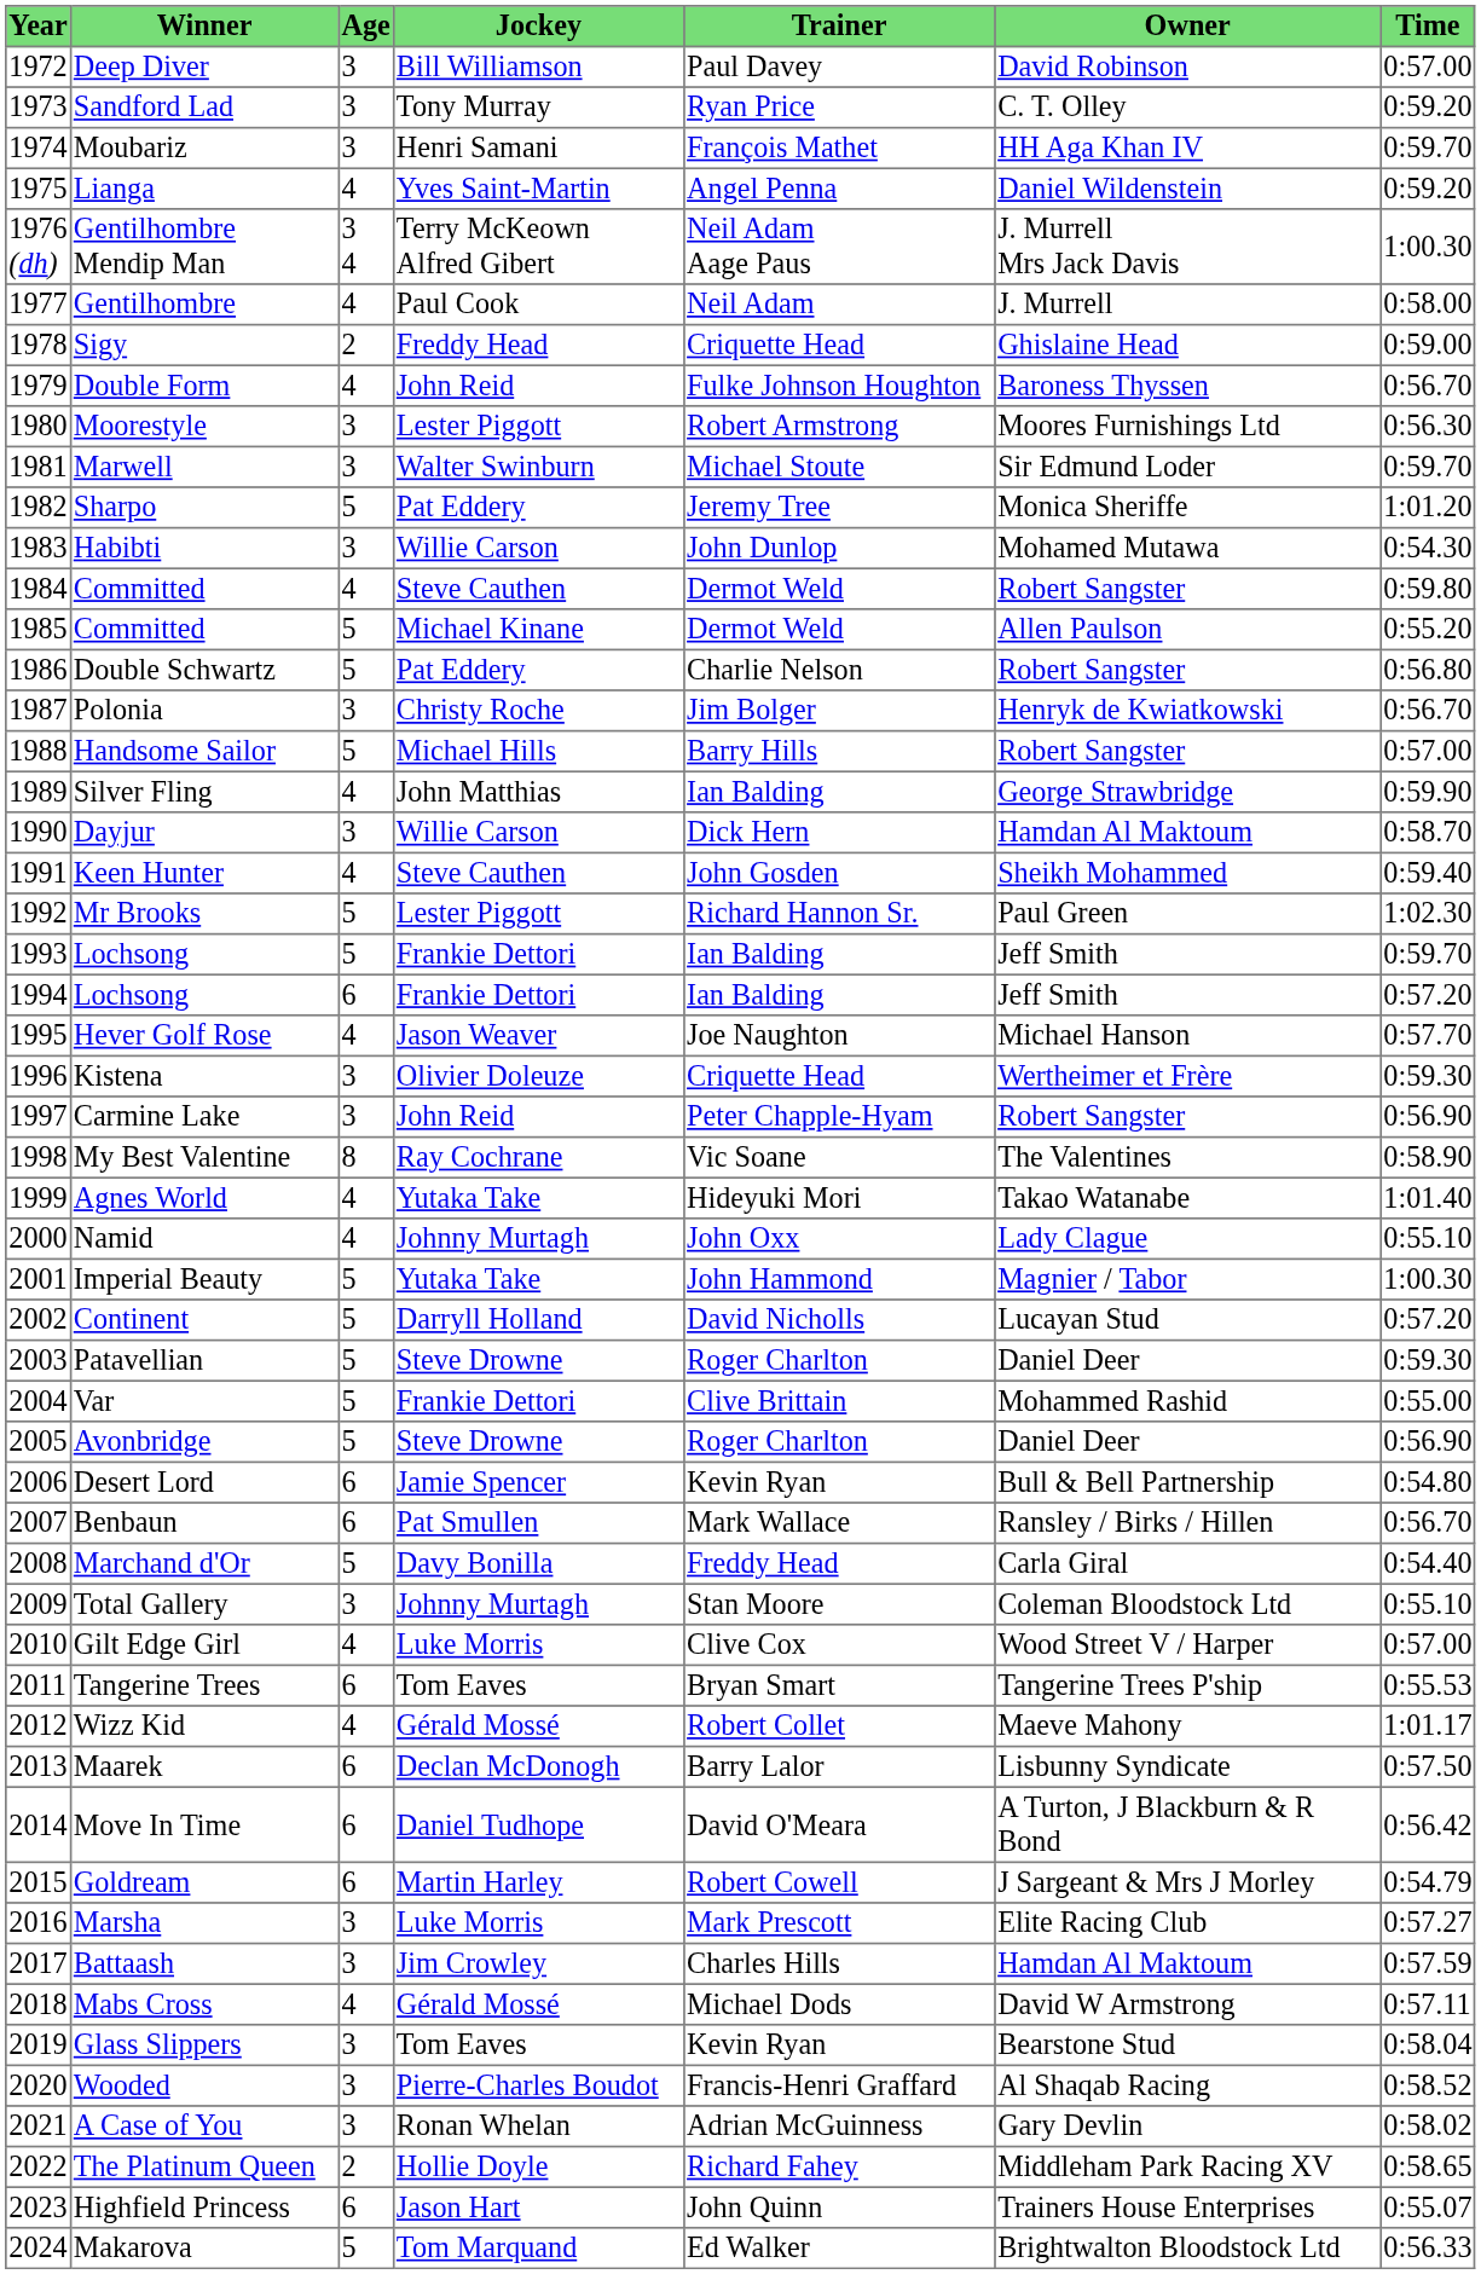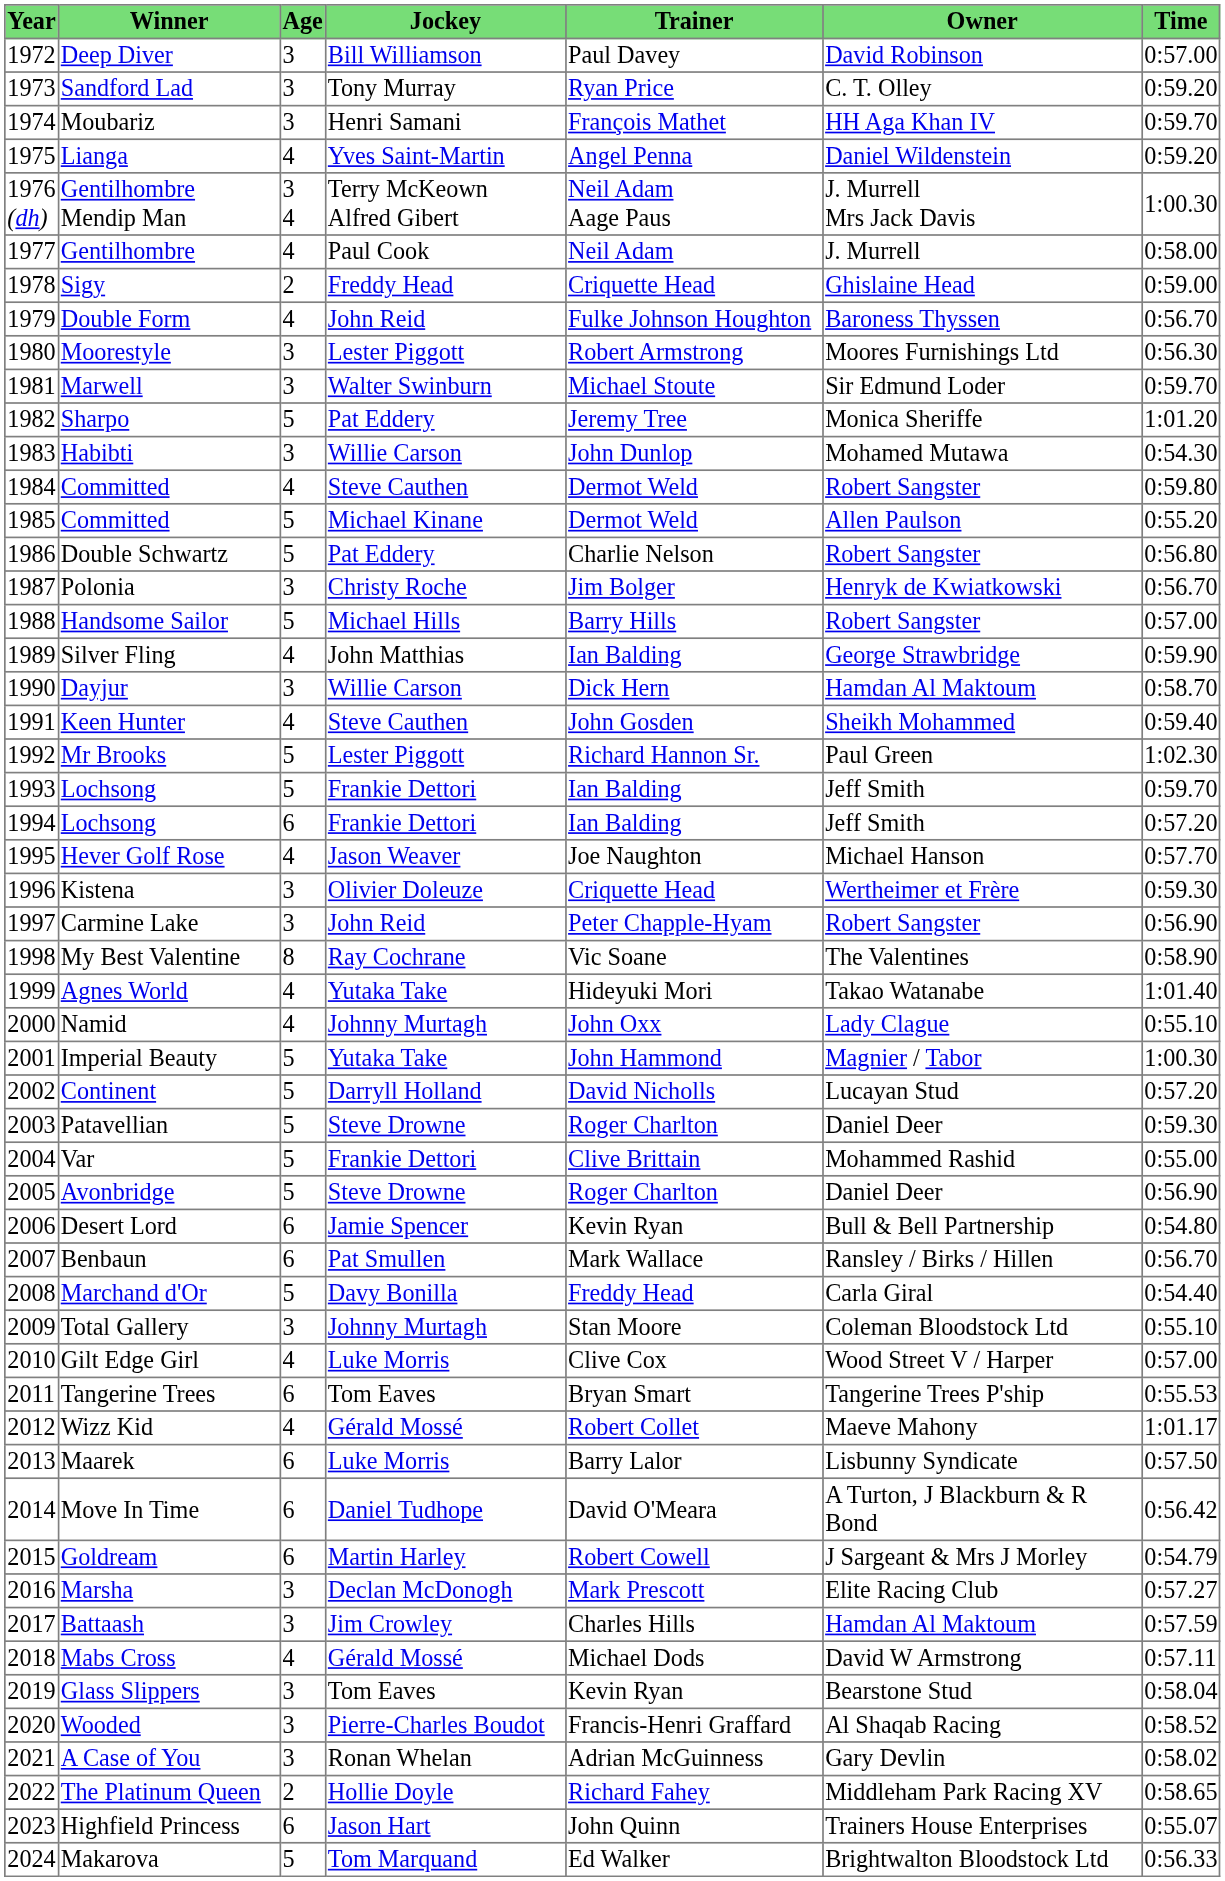 <table class = "sortable" | border="1" style="border-collapse: collapse; font-size:90%">
 <tr bgcolor="#77dd77" align="center">
 <th>Year</th>
 <th>Winner</th>
 <th>Age</th>
 <th>Jockey</th>
 <th>Trainer</th>
 <th>Owner</th>
 <th>Time</th>
 </tr>
 <tr>
 <td>1972</td>
 <td width=129px><a href='#'>Deep Diver</a></td>
 <td>3</td>
 <td width=140px><a href='#'>Bill Williamson</a></td>
 <td width=150px>Paul Davey</td>
 <td width=187px><a href='#'>David Robinson</a></td>
 <td>0:57.00</td>
 </tr>
 <tr>
 <td>1973</td>
 <td><a href='#'>Sandford Lad</a></td>
 <td>3</td>
 <td>Tony Murray</td>
 <td><a href='#'>Ryan Price</a></td>
 <td>C. T. Olley</td>
 <td>0:59.20</td>
 </tr>
 <tr>
 <td>1974</td>
 <td>Moubariz</td>
 <td>3</td>
 <td>Henri Samani</td>
 <td><a href='#'>François Mathet</a></td>
 <td><a href='#'>HH Aga Khan IV</a></td>
 <td>0:59.70</td>
 </tr>
 <tr>
 <td>1975</td>
 <td><a href='#'>Lianga</a></td>
 <td>4</td>
 <td><a href='#'>Yves Saint-Martin</a></td>
 <td><a href='#'>Angel Penna</a></td>
 <td><a href='#'>Daniel Wildenstein</a></td>
 <td>0:59.20</td>
 </tr>
 <tr>
 <td>1976<br><em>(<a href='#'>dh</a>)</em></td>
 <td><a href='#'>Gentilhombre</a><br>Mendip Man</td>
 <td>3<br>4</td>
 <td>Terry McKeown<br>Alfred Gibert</td>
 <td><a href='#'>Neil Adam</a><br>Aage Paus</td>
 <td>J. Murrell<br>Mrs Jack Davis</td>
 <td>1:00.30</td>
 </tr>
 <tr>
 <td>1977</td>
 <td><a href='#'>Gentilhombre</a></td>
 <td>4</td>
 <td>Paul Cook</td>
 <td><a href='#'>Neil Adam</a></td>
 <td>J. Murrell</td>
 <td>0:58.00</td>
 </tr>
 <tr>
 <td>1978</td>
 <td><a href='#'>Sigy</a></td>
 <td>2</td>
 <td><a href='#'>Freddy Head</a></td>
 <td><a href='#'>Criquette Head</a></td>
 <td><a href='#'>Ghislaine Head</a></td>
 <td>0:59.00</td>
 </tr>
 <tr>
 <td>1979</td>
 <td><a href='#'>Double Form</a></td>
 <td>4</td>
 <td><a href='#'>John Reid</a></td>
 <td><a href='#'>Fulke Johnson Houghton</a></td>
 <td><a href='#'>Baroness Thyssen</a></td>
 <td>0:56.70</td>
 </tr>
 <tr>
 <td>1980</td>
 <td><a href='#'>Moorestyle</a></td>
 <td>3</td>
 <td><a href='#'>Lester Piggott</a></td>
 <td><a href='#'>Robert Armstrong</a></td>
 <td>Moores Furnishings Ltd</td>
 <td>0:56.30</td>
 </tr>
 <tr>
 <td>1981</td>
 <td><a href='#'>Marwell</a></td>
 <td>3</td>
 <td><a href='#'>Walter Swinburn</a></td>
 <td><a href='#'>Michael Stoute</a></td>
 <td>Sir Edmund Loder</td>
 <td>0:59.70</td>
 </tr>
 <tr>
 <td>1982</td>
 <td><a href='#'>Sharpo</a></td>
 <td>5</td>
 <td><a href='#'>Pat Eddery</a></td>
 <td><a href='#'>Jeremy Tree</a></td>
 <td>Monica Sheriffe</td>
 <td>1:01.20</td>
 </tr>
 <tr>
 <td>1983</td>
 <td><a href='#'>Habibti</a></td>
 <td>3</td>
 <td><a href='#'>Willie Carson</a></td>
 <td><a href='#'>John Dunlop</a></td>
 <td>Mohamed Mutawa</td>
 <td>0:54.30</td>
 </tr>
 <tr>
 <td>1984</td>
 <td><a href='#'>Committed</a></td>
 <td>4</td>
 <td><a href='#'>Steve Cauthen</a></td>
 <td><a href='#'>Dermot Weld</a></td>
 <td><a href='#'>Robert Sangster</a></td>
 <td>0:59.80</td>
 </tr>
 <tr>
 <td>1985</td>
 <td><a href='#'>Committed</a></td>
 <td>5</td>
 <td><a href='#'>Michael Kinane</a></td>
 <td><a href='#'>Dermot Weld</a></td>
 <td><a href='#'>Allen Paulson</a></td>
 <td>0:55.20</td>
 </tr>
 <tr>
 <td>1986</td>
 <td>Double Schwartz</td>
 <td>5</td>
 <td><a href='#'>Pat Eddery</a></td>
 <td>Charlie Nelson</td>
 <td><a href='#'>Robert Sangster</a></td>
 <td>0:56.80</td>
 </tr>
 <tr>
 <td>1987</td>
 <td>Polonia</td>
 <td>3</td>
 <td><a href='#'>Christy Roche</a></td>
 <td><a href='#'>Jim Bolger</a></td>
 <td><a href='#'>Henryk de Kwiatkowski</a></td>
 <td>0:56.70</td>
 </tr>
 <tr>
 <td>1988</td>
 <td><a href='#'>Handsome Sailor</a> </td>
 <td>5</td>
 <td><a href='#'>Michael Hills</a></td>
 <td><a href='#'>Barry Hills</a></td>
 <td><a href='#'>Robert Sangster</a></td>
 <td>0:57.00</td>
 </tr>
 <tr>
 <td>1989</td>
 <td>Silver Fling</td>
 <td>4</td>
 <td>John Matthias</td>
 <td><a href='#'>Ian Balding</a></td>
 <td><a href='#'>George Strawbridge</a></td>
 <td>0:59.90</td>
 </tr>
 <tr>
 <td>1990</td>
 <td><a href='#'>Dayjur</a></td>
 <td>3</td>
 <td><a href='#'>Willie Carson</a></td>
 <td><a href='#'>Dick Hern</a></td>
 <td><a href='#'>Hamdan Al Maktoum</a></td>
 <td>0:58.70</td>
 </tr>
 <tr>
 <td>1991</td>
 <td><a href='#'>Keen Hunter</a></td>
 <td>4</td>
 <td><a href='#'>Steve Cauthen</a></td>
 <td><a href='#'>John Gosden</a></td>
 <td><a href='#'>Sheikh Mohammed</a></td>
 <td>0:59.40</td>
 </tr>
 <tr>
 <td>1992</td>
 <td><a href='#'>Mr Brooks</a></td>
 <td>5</td>
 <td><a href='#'>Lester Piggott</a></td>
 <td><a href='#'>Richard Hannon Sr.</a></td>
 <td>Paul Green</td>
 <td>1:02.30</td>
 </tr>
 <tr>
 <td>1993</td>
 <td><a href='#'>Lochsong</a></td>
 <td>5</td>
 <td><a href='#'>Frankie Dettori</a></td>
 <td><a href='#'>Ian Balding</a></td>
 <td>Jeff Smith</td>
 <td>0:59.70</td>
 </tr>
 <tr>
 <td>1994</td>
 <td><a href='#'>Lochsong</a></td>
 <td>6</td>
 <td><a href='#'>Frankie Dettori</a></td>
 <td><a href='#'>Ian Balding</a></td>
 <td>Jeff Smith</td>
 <td>0:57.20</td>
 </tr>
 <tr>
 <td>1995</td>
 <td><a href='#'>Hever Golf Rose</a></td>
 <td>4</td>
 <td><a href='#'>Jason Weaver</a></td>
 <td>Joe Naughton</td>
 <td>Michael Hanson</td>
 <td>0:57.70</td>
 </tr>
 <tr>
 <td>1996</td>
 <td>Kistena</td>
 <td>3</td>
 <td><a href='#'>Olivier Doleuze</a></td>
 <td><a href='#'>Criquette Head</a></td>
 <td><a href='#'>Wertheimer et Frère</a></td>
 <td>0:59.30</td>
 </tr>
 <tr>
 <td>1997</td>
 <td>Carmine Lake</td>
 <td>3</td>
 <td><a href='#'>John Reid</a></td>
 <td><a href='#'>Peter Chapple-Hyam</a></td>
 <td><a href='#'>Robert Sangster</a></td>
 <td>0:56.90</td>
 </tr>
 <tr>
 <td>1998</td>
 <td>My Best Valentine</td>
 <td>8</td>
 <td><a href='#'>Ray Cochrane</a></td>
 <td>Vic Soane</td>
 <td>The Valentines</td>
 <td>0:58.90</td>
 </tr>
 <tr>
 <td>1999</td>
 <td><a href='#'>Agnes World</a></td>
 <td>4</td>
 <td><a href='#'>Yutaka Take</a></td>
 <td>Hideyuki Mori</td>
 <td>Takao Watanabe</td>
 <td>1:01.40</td>
 </tr>
 <tr>
 <td>2000</td>
 <td>Namid</td>
 <td>4</td>
 <td><a href='#'>Johnny Murtagh</a></td>
 <td><a href='#'>John Oxx</a></td>
 <td><a href='#'>Lady Clague</a></td>
 <td>0:55.10</td>
 </tr>
 <tr>
 <td>2001</td>
 <td>Imperial Beauty</td>
 <td>5</td>
 <td><a href='#'>Yutaka Take</a></td>
 <td><a href='#'>John Hammond</a></td>
 <td><a href='#'>Magnier</a> / <a href='#'>Tabor</a></td>
 <td>1:00.30</td>
 </tr>
 <tr>
 <td>2002</td>
 <td><a href='#'>Continent</a></td>
 <td>5</td>
 <td><a href='#'>Darryll Holland</a></td>
 <td><a href='#'>David Nicholls</a></td>
 <td>Lucayan Stud</td>
 <td>0:57.20</td>
 </tr>
 <tr>
 <td>2003</td>
 <td>Patavellian</td>
 <td>5</td>
 <td><a href='#'>Steve Drowne</a></td>
 <td><a href='#'>Roger Charlton</a></td>
 <td>Daniel Deer</td>
 <td>0:59.30</td>
 </tr>
 <tr>
 <td>2004</td>
 <td>Var</td>
 <td>5</td>
 <td><a href='#'>Frankie Dettori</a></td>
 <td><a href='#'>Clive Brittain</a></td>
 <td>Mohammed Rashid</td>
 <td>0:55.00</td>
 </tr>
 <tr>
 <td>2005</td>
 <td><a href='#'>Avonbridge</a></td>
 <td>5</td>
 <td><a href='#'>Steve Drowne</a></td>
 <td><a href='#'>Roger Charlton</a></td>
 <td>Daniel Deer</td>
 <td>0:56.90</td>
 </tr>
 <tr>
 <td>2006</td>
 <td>Desert Lord</td>
 <td>6</td>
 <td><a href='#'>Jamie Spencer</a></td>
 <td>Kevin Ryan</td>
 <td>Bull & Bell Partnership</td>
 <td>0:54.80</td>
 </tr>
 <tr>
 <td>2007</td>
 <td>Benbaun</td>
 <td>6</td>
 <td><a href='#'>Pat Smullen</a></td>
 <td>Mark Wallace</td>
 <td>Ransley / Birks / Hillen </td>
 <td>0:56.70</td>
 </tr>
 <tr>
 <td>2008</td>
 <td><a href='#'>Marchand d'Or</a> </td>
 <td>5</td>
 <td><a href='#'>Davy Bonilla</a></td>
 <td><a href='#'>Freddy Head</a></td>
 <td>Carla Giral</td>
 <td>0:54.40</td>
 </tr>
 <tr>
 <td>2009</td>
 <td>Total Gallery</td>
 <td>3</td>
 <td><a href='#'>Johnny Murtagh</a></td>
 <td>Stan Moore</td>
 <td>Coleman Bloodstock Ltd</td>
 <td>0:55.10</td>
 </tr>
 <tr>
 <td>2010</td>
 <td>Gilt Edge Girl</td>
 <td>4</td>
 <td><a href='#'>Luke Morris</a></td>
 <td>Clive Cox</td>
 <td>Wood Street V / Harper </td>
 <td>0:57.00</td>
 </tr>
 <tr>
 <td>2011</td>
 <td>Tangerine Trees</td>
 <td>6</td>
 <td>Tom Eaves</td>
 <td>Bryan Smart</td>
 <td>Tangerine Trees P'ship</td>
 <td>0:55.53</td>
 </tr>
 <tr>
 <td>2012</td>
 <td>Wizz Kid</td>
 <td>4</td>
 <td><a href='#'>Gérald Mossé</a></td>
 <td><a href='#'>Robert Collet</a></td>
 <td>Maeve Mahony</td>
 <td>1:01.17</td>
 </tr>
 <tr>
 <td>2013</td>
 <td>Maarek</td>
 <td>6</td>
-<td><a href='#'>Declan McDonogh</a></td>
+<td><a href='#'>Luke Morris</a></td>
 <td>Barry Lalor</td>
 <td>Lisbunny Syndicate</td>
 <td>0:57.50</td>
 </tr>
 <tr>
 <td>2014</td>
 <td>Move In Time</td>
 <td>6</td>
 <td><a href='#'>Daniel Tudhope</a></td>
 <td>David O'Meara</td>
 <td>A Turton, J Blackburn & R Bond</td>
 <td>0:56.42</td>
 </tr>
 <tr>
 <td>2015</td>
 <td><a href='#'>Goldream</a></td>
 <td>6</td>
 <td><a href='#'>Martin Harley</a></td>
 <td><a href='#'>Robert Cowell</a></td>
 <td>J Sargeant & Mrs J Morley</td>
 <td>0:54.79</td>
 </tr>
 <tr>
 <td>2016</td>
 <td><a href='#'>Marsha</a></td>
 <td>3</td>
-<td><a href='#'>Luke Morris</a></td>
+<td><a href='#'>Declan McDonogh</a></td>
 <td><a href='#'>Mark Prescott</a></td>
 <td>Elite Racing Club</td>
 <td>0:57.27</td>
 </tr>
 <tr>
 <td>2017</td>
 <td><a href='#'>Battaash</a></td>
 <td>3</td>
 <td><a href='#'>Jim Crowley</a></td>
 <td>Charles Hills</td>
 <td><a href='#'>Hamdan Al Maktoum</a></td>
 <td>0:57.59</td>
 </tr>
 <tr>
 <td>2018</td>
 <td><a href='#'>Mabs Cross</a></td>
 <td>4</td>
 <td><a href='#'>Gérald Mossé</a></td>
 <td>Michael Dods</td>
 <td>David W Armstrong</td>
 <td>0:57.11</td>
 </tr>
 <tr>
 <td>2019</td>
 <td><a href='#'>Glass Slippers</a></td>
 <td>3</td>
 <td>Tom Eaves</td>
 <td>Kevin Ryan</td>
 <td>Bearstone Stud</td>
 <td>0:58.04</td>
 </tr>
 <tr>
 <td>2020</td>
 <td><a href='#'>Wooded</a></td>
 <td>3</td>
 <td><a href='#'>Pierre-Charles Boudot</a></td>
 <td>Francis-Henri Graffard</td>
 <td>Al Shaqab Racing</td>
 <td>0:58.52</td>
 </tr>
 <tr>
 <td>2021</td>
 <td><a href='#'>A Case of You</a></td>
 <td>3</td>
 <td>Ronan Whelan</td>
 <td>Adrian McGuinness</td>
 <td>Gary Devlin</td>
 <td>0:58.02</td>
 </tr>
 <tr>
 <td>2022</td>
 <td><a href='#'>The Platinum Queen</a></td>
 <td>2</td>
 <td><a href='#'>Hollie Doyle</a></td>
 <td><a href='#'>Richard Fahey</a></td>
 <td>Middleham Park Racing XV</td>
 <td>0:58.65</td>
 </tr>
 <tr>
 <td>2023</td>
 <td>Highfield Princess</td>
 <td>6</td>
 <td><a href='#'>Jason Hart</a></td>
 <td>John Quinn</td>
 <td>Trainers House Enterprises</td>
 <td>0:55.07</td>
 </tr>
 <tr>
 <td>2024</td>
 <td>Makarova</td>
 <td>5</td>
 <td><a href='#'>Tom Marquand</a></td>
 <td>Ed Walker</td>
 <td>Brightwalton Bloodstock Ltd</td>
 <td>0:56.33</td>
 </tr>
 </table>
